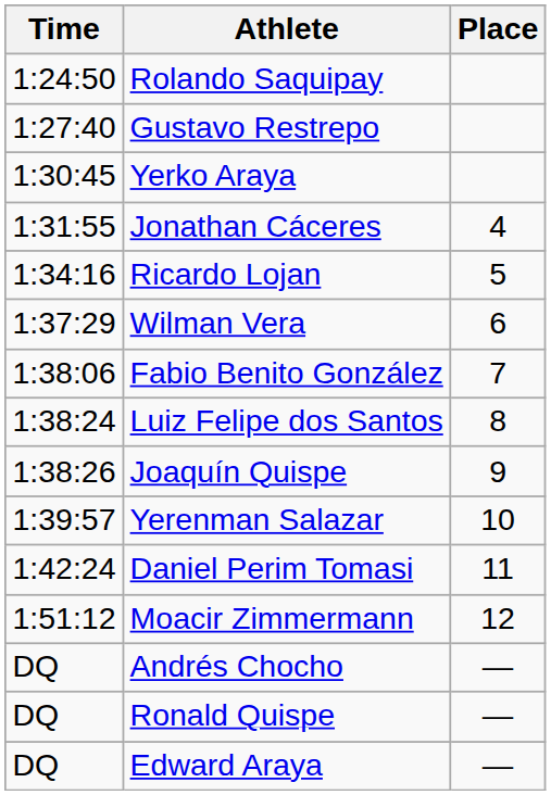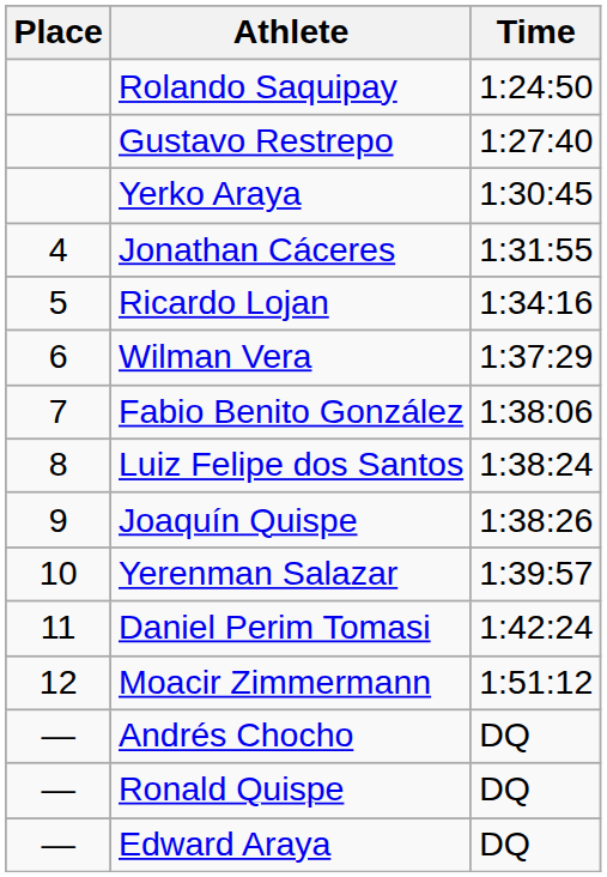 <table class=wikitable>
 <tr>
+<th>Place</th>
+<th>Athlete</th>
 <th>Time</th>
-<th>Athlete</th>
-<th>Place</th>
 </tr>
 <tr>
+<td align=center></td>
+<td><a href='#'>Rolando Saquipay</a> </td>
 <td>1:24:50</td>
-<td><a href='#'>Rolando Saquipay</a> </td>
-<td align=center></td>
 </tr>
 <tr>
+<td align=center></td>
+<td><a href='#'>Gustavo Restrepo</a> </td>
 <td>1:27:40</td>
-<td><a href='#'>Gustavo Restrepo</a> </td>
-<td align=center></td>
 </tr>
 <tr>
+<td align=center></td>
+<td><a href='#'>Yerko Araya</a> </td>
 <td>1:30:45</td>
-<td><a href='#'>Yerko Araya</a> </td>
-<td align=center></td>
 </tr>
 <tr>
+<td align=center>4</td>
+<td><a href='#'>Jonathan Cáceres</a> </td>
 <td>1:31:55</td>
-<td><a href='#'>Jonathan Cáceres</a> </td>
-<td align=center>4</td>
 </tr>
 <tr>
+<td align=center>5</td>
+<td><a href='#'>Ricardo Lojan</a> </td>
 <td>1:34:16</td>
-<td><a href='#'>Ricardo Lojan</a> </td>
-<td align=center>5</td>
 </tr>
 <tr>
+<td align=center>6</td>
+<td><a href='#'>Wilman Vera</a> </td>
 <td>1:37:29</td>
-<td><a href='#'>Wilman Vera</a> </td>
-<td align=center>6</td>
 </tr>
 <tr>
+<td align=center>7</td>
+<td><a href='#'>Fabio Benito González</a> </td>
 <td>1:38:06</td>
-<td><a href='#'>Fabio Benito González</a> </td>
-<td align=center>7</td>
 </tr>
 <tr>
+<td align=center>8</td>
+<td><a href='#'>Luiz Felipe dos Santos</a> </td>
 <td>1:38:24</td>
-<td><a href='#'>Luiz Felipe dos Santos</a> </td>
-<td align=center>8</td>
 </tr>
 <tr>
+<td align=center>9</td>
+<td><a href='#'>Joaquín Quispe</a> </td>
 <td>1:38:26</td>
-<td><a href='#'>Joaquín Quispe</a> </td>
-<td align=center>9</td>
 </tr>
 <tr>
+<td align=center>10</td>
+<td><a href='#'>Yerenman Salazar</a> </td>
 <td>1:39:57</td>
-<td><a href='#'>Yerenman Salazar</a> </td>
-<td align=center>10</td>
 </tr>
 <tr>
+<td align=center>11</td>
+<td><a href='#'>Daniel Perim Tomasi</a> </td>
 <td>1:42:24</td>
-<td><a href='#'>Daniel Perim Tomasi</a> </td>
-<td align=center>11</td>
 </tr>
 <tr>
+<td align=center>12</td>
+<td><a href='#'>Moacir Zimmermann</a> </td>
 <td>1:51:12</td>
-<td><a href='#'>Moacir Zimmermann</a> </td>
-<td align=center>12</td>
 </tr>
 <tr>
+<td align=center>—</td>
+<td><a href='#'>Andrés Chocho</a> </td>
 <td>DQ</td>
-<td><a href='#'>Andrés Chocho</a> </td>
-<td align=center>—</td>
 </tr>
 <tr>
+<td align=center>—</td>
+<td><a href='#'>Ronald Quispe</a> </td>
 <td>DQ</td>
-<td><a href='#'>Ronald Quispe</a> </td>
-<td align=center>—</td>
 </tr>
 <tr>
+<td align=center>—</td>
+<td><a href='#'>Edward Araya</a> </td>
 <td>DQ</td>
-<td><a href='#'>Edward Araya</a> </td>
-<td align=center>—</td>
 </tr>
 </table>
